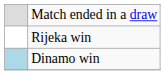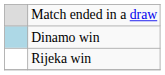 <table class="wikitable">
 <tr>
 <th width="20" style="background-color:#DCDCDC">  </th>
 <td>Match ended in a <a href='#'>draw</a></td>
 </tr>
 <tr>
+<td style="background-color:#ADD8E6"></td>
+<td>Dinamo win</td>
+</tr>
+<tr>
 <td style="background-color:#FFFFFF"></td>
 <td>Rijeka win</td>
 </tr>
 <tr>
-<td style="background-color:#ADD8E6"></td>
-<td>Dinamo win</td>
-</tr>
-<tr>
 </tr>
 </table>
